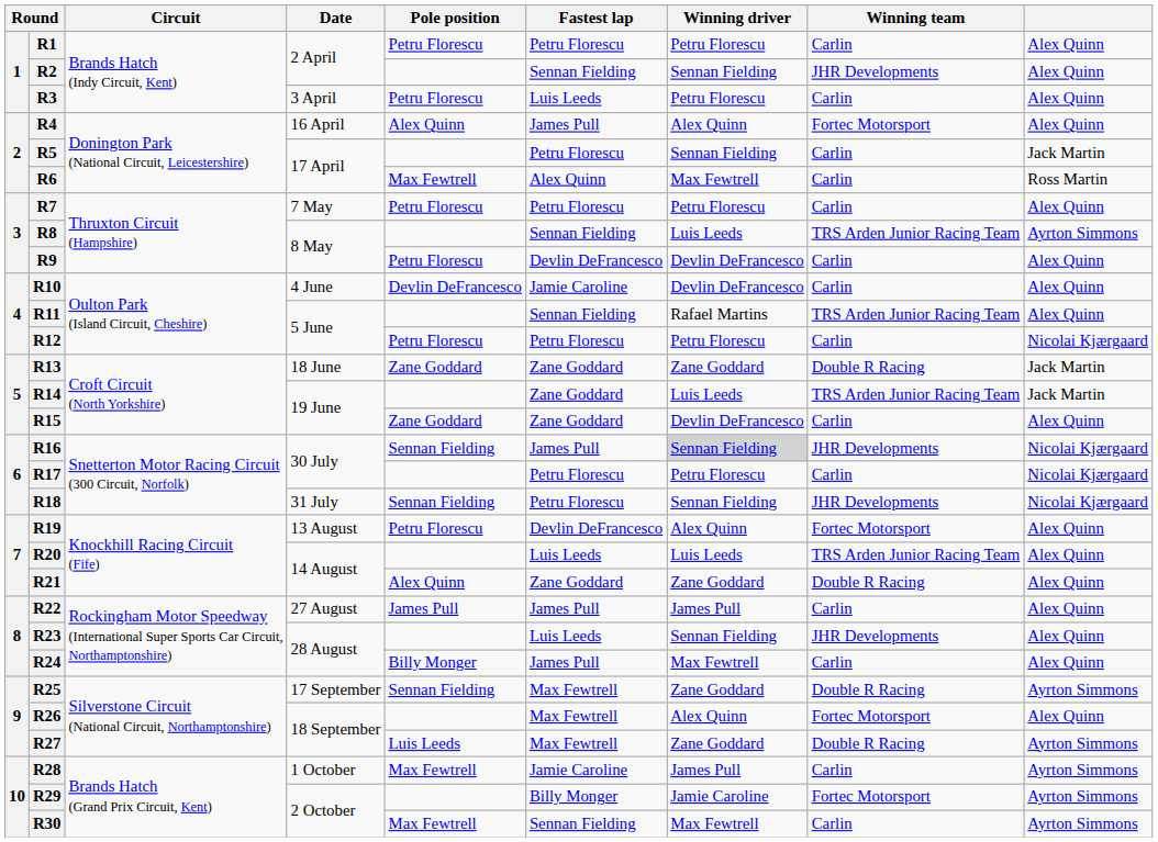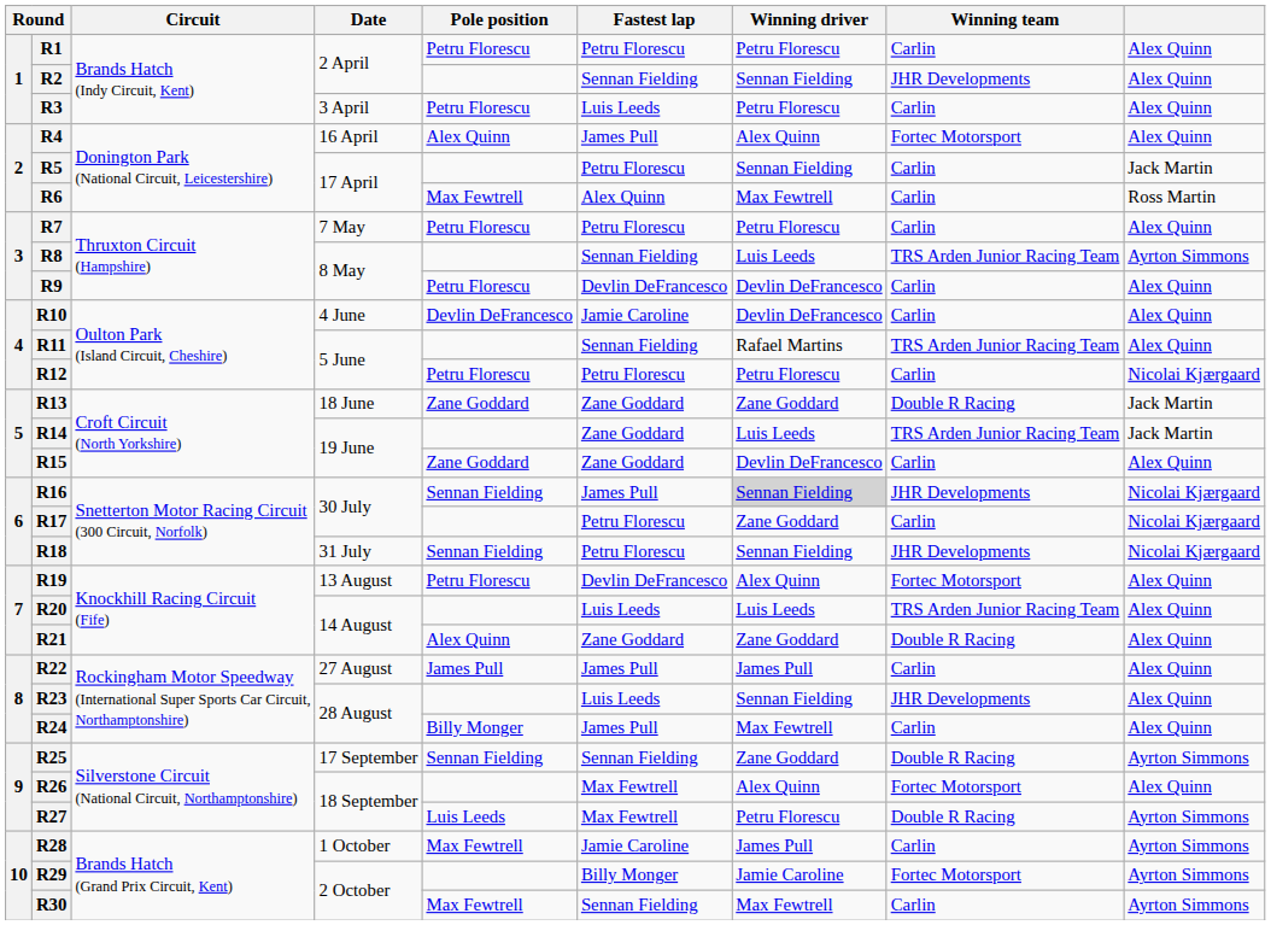 <table class="wikitable" style="font-size: 85%">
 <tr>
 <th colspan=2>Round</th>
 <th>Circuit</th>
 <th>Date</th>
 <th>Pole position</th>
 <th>Fastest lap</th>
 <th>Winning driver</th>
 <th>Winning team</th>
 <th></th>
 </tr>
 <tr>
 <th rowspan=3>1</th>
 <th>R1</th>
 <td rowspan=3><a href='#'>Brands Hatch</a><br><small>(Indy Circuit, <a href='#'>Kent</a>)</small></td>
 <td rowspan=2>2 April</td>
 <td> <a href='#'>Petru Florescu</a></td>
 <td> <a href='#'>Petru Florescu</a></td>
 <td> <a href='#'>Petru Florescu</a></td>
 <td><a href='#'>Carlin</a></td>
 <td> <a href='#'>Alex Quinn</a></td>
 </tr>
 <tr>
 <th>R2</th>
 <td></td>
 <td> <a href='#'>Sennan Fielding</a></td>
 <td> <a href='#'>Sennan Fielding</a></td>
 <td><a href='#'>JHR Developments</a></td>
 <td> <a href='#'>Alex Quinn</a></td>
 </tr>
 <tr>
 <th>R3</th>
 <td>3 April</td>
 <td> <a href='#'>Petru Florescu</a></td>
 <td> <a href='#'>Luis Leeds</a></td>
 <td> <a href='#'>Petru Florescu</a></td>
 <td><a href='#'>Carlin</a></td>
 <td> <a href='#'>Alex Quinn</a></td>
 </tr>
 <tr>
 <th rowspan=3>2</th>
 <th>R4</th>
 <td rowspan=3><a href='#'>Donington Park</a><br><small>(National Circuit, <a href='#'>Leicestershire</a>)</small></td>
 <td>16 April</td>
 <td> <a href='#'>Alex Quinn</a></td>
 <td> <a href='#'>James Pull</a></td>
 <td> <a href='#'>Alex Quinn</a></td>
 <td><a href='#'>Fortec Motorsport</a></td>
 <td> <a href='#'>Alex Quinn</a></td>
 </tr>
 <tr>
 <th>R5</th>
 <td rowspan=2>17 April</td>
 <td></td>
 <td> <a href='#'>Petru Florescu</a></td>
 <td> <a href='#'>Sennan Fielding</a></td>
 <td><a href='#'>Carlin</a></td>
 <td> Jack Martin</td>
 </tr>
 <tr>
 <th>R6</th>
 <td> <a href='#'>Max Fewtrell</a></td>
 <td> <a href='#'>Alex Quinn</a></td>
 <td> <a href='#'>Max Fewtrell</a></td>
 <td><a href='#'>Carlin</a></td>
 <td> Ross Martin</td>
 </tr>
 <tr>
 <th rowspan=3>3</th>
 <th>R7</th>
 <td rowspan=3><a href='#'>Thruxton Circuit</a><br><small>(<a href='#'>Hampshire</a>)</small></td>
 <td>7 May</td>
 <td> <a href='#'>Petru Florescu</a></td>
 <td> <a href='#'>Petru Florescu</a></td>
 <td> <a href='#'>Petru Florescu</a></td>
 <td><a href='#'>Carlin</a></td>
 <td> <a href='#'>Alex Quinn</a></td>
 </tr>
 <tr>
 <th>R8</th>
 <td rowspan=2>8 May</td>
 <td></td>
 <td> <a href='#'>Sennan Fielding</a></td>
 <td> <a href='#'>Luis Leeds</a></td>
 <td nowrap><a href='#'>TRS Arden Junior Racing Team</a></td>
 <td> <a href='#'>Ayrton Simmons</a></td>
 </tr>
 <tr>
 <th>R9</th>
 <td> <a href='#'>Petru Florescu</a></td>
 <td nowrap> <a href='#'>Devlin DeFrancesco</a></td>
 <td nowrap> <a href='#'>Devlin DeFrancesco</a></td>
 <td><a href='#'>Carlin</a></td>
 <td> <a href='#'>Alex Quinn</a></td>
 </tr>
 <tr>
 <th rowspan=3>4</th>
 <th>R10</th>
 <td rowspan=3><a href='#'>Oulton Park</a><br><small>(Island Circuit, <a href='#'>Cheshire</a>)</small></td>
 <td>4 June</td>
 <td nowrap> <a href='#'>Devlin DeFrancesco</a></td>
 <td> <a href='#'>Jamie Caroline</a></td>
 <td nowrap> <a href='#'>Devlin DeFrancesco</a></td>
 <td><a href='#'>Carlin</a></td>
 <td> <a href='#'>Alex Quinn</a></td>
 </tr>
 <tr>
 <th>R11</th>
 <td rowspan=2>5 June</td>
 <td></td>
 <td> <a href='#'>Sennan Fielding</a></td>
 <td> Rafael Martins</td>
 <td><a href='#'>TRS Arden Junior Racing Team</a></td>
 <td> <a href='#'>Alex Quinn</a></td>
 </tr>
 <tr>
 <th>R12</th>
 <td> <a href='#'>Petru Florescu</a></td>
 <td> <a href='#'>Petru Florescu</a></td>
 <td> <a href='#'>Petru Florescu</a></td>
 <td><a href='#'>Carlin</a></td>
 <td nowrap> <a href='#'>Nicolai Kjærgaard</a></td>
 </tr>
 <tr>
 <th rowspan=3>5</th>
 <th>R13</th>
 <td rowspan=3><a href='#'>Croft Circuit</a><br><small>(<a href='#'>North Yorkshire</a>)</small></td>
 <td>18 June</td>
 <td> <a href='#'>Zane Goddard</a></td>
 <td> <a href='#'>Zane Goddard</a></td>
 <td> <a href='#'>Zane Goddard</a></td>
 <td><a href='#'>Double R Racing</a></td>
 <td> Jack Martin</td>
 </tr>
 <tr>
 <th>R14</th>
 <td rowspan=2>19 June</td>
 <td></td>
 <td> <a href='#'>Zane Goddard</a></td>
 <td> <a href='#'>Luis Leeds</a></td>
 <td><a href='#'>TRS Arden Junior Racing Team</a></td>
 <td> Jack Martin</td>
 </tr>
 <tr>
 <th>R15</th>
 <td> <a href='#'>Zane Goddard</a></td>
 <td> <a href='#'>Zane Goddard</a></td>
 <td> <a href='#'>Devlin DeFrancesco</a></td>
 <td><a href='#'>Carlin</a></td>
 <td> <a href='#'>Alex Quinn</a></td>
 </tr>
 <tr>
 <th rowspan=3>6</th>
 <th>R16</th>
 <td rowspan=3><a href='#'>Snetterton Motor Racing Circuit</a><br><small>(300 Circuit, <a href='#'>Norfolk</a>)</small></td>
 <td rowspan=2>30 July</td>
 <td> <a href='#'>Sennan Fielding</a></td>
 <td> <a href='#'>James Pull</a></td>
 <td style="background: lightgrey;"> <a href='#'>Sennan Fielding</a></td>
 <td><a href='#'>JHR Developments</a></td>
 <td> <a href='#'>Nicolai Kjærgaard</a></td>
 </tr>
 <tr>
 <th>R17</th>
 <td></td>
 <td> <a href='#'>Petru Florescu</a></td>
-<td> <a href='#'>Petru Florescu</a></td>
+<td> <a href='#'>Zane Goddard</a></td>
 <td><a href='#'>Carlin</a></td>
 <td> <a href='#'>Nicolai Kjærgaard</a></td>
 </tr>
 <tr>
 <th>R18</th>
 <td>31 July</td>
 <td> <a href='#'>Sennan Fielding</a></td>
 <td> <a href='#'>Petru Florescu</a></td>
 <td> <a href='#'>Sennan Fielding</a></td>
 <td><a href='#'>JHR Developments</a></td>
 <td> <a href='#'>Nicolai Kjærgaard</a></td>
 </tr>
 <tr>
 <th rowspan=3>7</th>
 <th>R19</th>
 <td rowspan=3><a href='#'>Knockhill Racing Circuit</a><br><small>(<a href='#'>Fife</a>)</small></td>
 <td>13 August</td>
 <td> <a href='#'>Petru Florescu</a></td>
 <td> <a href='#'>Devlin DeFrancesco</a></td>
 <td> <a href='#'>Alex Quinn</a></td>
 <td><a href='#'>Fortec Motorsport</a></td>
 <td> <a href='#'>Alex Quinn</a></td>
 </tr>
 <tr>
 <th>R20</th>
 <td rowspan=2>14 August</td>
 <td></td>
 <td> <a href='#'>Luis Leeds</a></td>
 <td> <a href='#'>Luis Leeds</a></td>
 <td><a href='#'>TRS Arden Junior Racing Team</a></td>
 <td> <a href='#'>Alex Quinn</a></td>
 </tr>
 <tr>
 <th>R21</th>
 <td> <a href='#'>Alex Quinn</a></td>
 <td> <a href='#'>Zane Goddard</a></td>
 <td> <a href='#'>Zane Goddard</a></td>
 <td><a href='#'>Double R Racing</a></td>
 <td> <a href='#'>Alex Quinn</a></td>
 </tr>
 <tr>
 <th rowspan=3>8</th>
 <th>R22</th>
 <td rowspan=3 nowrap><a href='#'>Rockingham Motor Speedway</a><br><small>(International Super Sports Car Circuit,<br> <a href='#'>Northamptonshire</a>)</small></td>
 <td>27 August</td>
 <td> <a href='#'>James Pull</a></td>
 <td> <a href='#'>James Pull</a></td>
 <td> <a href='#'>James Pull</a></td>
 <td><a href='#'>Carlin</a></td>
 <td> <a href='#'>Alex Quinn</a></td>
 </tr>
 <tr>
 <th>R23</th>
 <td rowspan=2>28 August</td>
 <td></td>
 <td> <a href='#'>Luis Leeds</a></td>
 <td> <a href='#'>Sennan Fielding</a></td>
 <td><a href='#'>JHR Developments</a></td>
 <td> <a href='#'>Alex Quinn</a></td>
 </tr>
 <tr>
 <th>R24</th>
 <td> <a href='#'>Billy Monger</a></td>
 <td> <a href='#'>James Pull</a></td>
 <td> <a href='#'>Max Fewtrell</a></td>
 <td><a href='#'>Carlin</a></td>
 <td> <a href='#'>Alex Quinn</a></td>
 </tr>
 <tr>
 <th rowspan=3>9</th>
 <th>R25</th>
 <td rowspan=3><a href='#'>Silverstone Circuit</a><br><small>(National Circuit, <a href='#'>Northamptonshire</a>)</small></td>
 <td nowrap>17 September</td>
 <td> <a href='#'>Sennan Fielding</a></td>
-<td> <a href='#'>Max Fewtrell</a></td>
+<td> <a href='#'>Sennan Fielding</a></td>
 <td> <a href='#'>Zane Goddard</a></td>
 <td><a href='#'>Double R Racing</a></td>
 <td> <a href='#'>Ayrton Simmons</a></td>
 </tr>
 <tr>
 <th>R26</th>
 <td rowspan=2>18 September</td>
 <td></td>
 <td> <a href='#'>Max Fewtrell</a></td>
 <td> <a href='#'>Alex Quinn</a></td>
 <td><a href='#'>Fortec Motorsport</a></td>
 <td> <a href='#'>Alex Quinn</a></td>
 </tr>
 <tr>
 <th>R27</th>
 <td> <a href='#'>Luis Leeds</a></td>
 <td> <a href='#'>Max Fewtrell</a></td>
-<td> <a href='#'>Zane Goddard</a></td>
+<td> <a href='#'>Petru Florescu</a></td>
 <td><a href='#'>Double R Racing</a></td>
 <td> <a href='#'>Ayrton Simmons</a></td>
 </tr>
 <tr>
 <th rowspan=3>10</th>
 <th>R28</th>
 <td rowspan=3><a href='#'>Brands Hatch</a><br><small>(Grand Prix Circuit, <a href='#'>Kent</a>)</small></td>
 <td>1 October</td>
 <td> <a href='#'>Max Fewtrell</a></td>
 <td> <a href='#'>Jamie Caroline</a></td>
 <td> <a href='#'>James Pull</a></td>
 <td><a href='#'>Carlin</a></td>
 <td> <a href='#'>Ayrton Simmons</a></td>
 </tr>
 <tr>
 <th>R29</th>
 <td rowspan=2>2 October</td>
 <td></td>
 <td> <a href='#'>Billy Monger</a></td>
 <td> <a href='#'>Jamie Caroline</a></td>
 <td><a href='#'>Fortec Motorsport</a></td>
 <td> <a href='#'>Ayrton Simmons</a></td>
 </tr>
 <tr>
 <th>R30</th>
 <td> <a href='#'>Max Fewtrell</a></td>
 <td> <a href='#'>Sennan Fielding</a></td>
 <td> <a href='#'>Max Fewtrell</a></td>
 <td><a href='#'>Carlin</a></td>
 <td> <a href='#'>Ayrton Simmons</a></td>
 </tr>
 </table>
